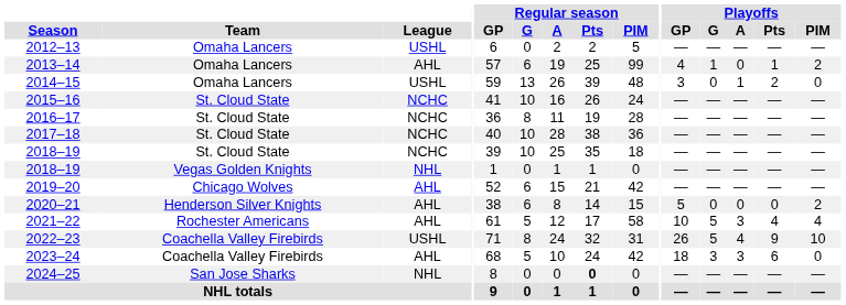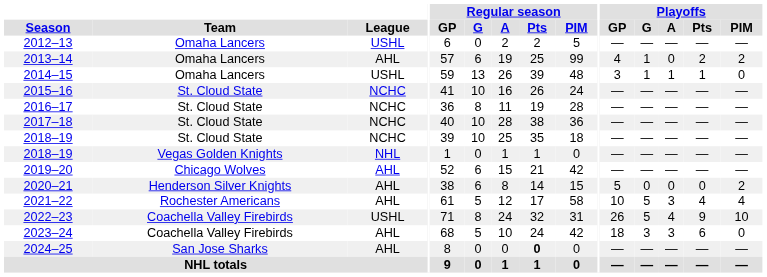 <table border="0" cellpadding="1" cellspacing="0" style="text-align:center; width:60em">
 <tr bgcolor="#e0e0e0">
 <th colspan="3" bgcolor="#ffffff"></th>
 <th rowspan="99" bgcolor="#ffffff"></th>
 <th colspan="5"><a href='#'>Regular season</a></th>
 <th rowspan="99" bgcolor="#ffffff"></th>
 <th colspan="5"><a href='#'>Playoffs</a></th>
 </tr>
 <tr bgcolor="#e0e0e0">
 <th><a href='#'>Season</a></th>
 <th>Team</th>
 <th>League</th>
 <th>GP</th>
 <th><a href='#'>G</a></th>
 <th><a href='#'>A</a></th>
 <th><a href='#'>Pts</a></th>
 <th><a href='#'>PIM</a></th>
 <th>GP</th>
 <th>G</th>
 <th>A</th>
 <th>Pts</th>
 <th>PIM</th>
 </tr>
 <tr>
 <td><a href='#'>2012–13</a></td>
 <td><a href='#'>Omaha Lancers</a></td>
 <td><a href='#'>USHL</a></td>
 <td>6</td>
 <td>0</td>
 <td>2</td>
 <td>2</td>
 <td>5</td>
 <td>—</td>
 <td>—</td>
 <td>—</td>
 <td>—</td>
 <td>—</td>
 </tr>
 <tr bgcolor="#f0f0f0">
 <td><a href='#'>2013–14</a></td>
 <td>Omaha Lancers</td>
 <td>AHL</td>
 <td>57</td>
 <td>6</td>
 <td>19</td>
 <td>25</td>
 <td>99</td>
 <td>4</td>
 <td>1</td>
 <td>0</td>
-<td>1</td>
+<td>2</td>
 <td>2</td>
 </tr>
 <tr>
 <td><a href='#'>2014–15</a></td>
 <td>Omaha Lancers</td>
 <td>USHL</td>
 <td>59</td>
 <td>13</td>
 <td>26</td>
 <td>39</td>
 <td>48</td>
 <td>3</td>
-<td>0</td>
 <td>1</td>
-<td>2</td>
+<td>1</td>
+<td>1</td>
 <td>0</td>
 </tr>
 <tr bgcolor="#f0f0f0">
 <td><a href='#'>2015–16</a></td>
 <td><a href='#'>St. Cloud State</a></td>
 <td><a href='#'>NCHC</a></td>
 <td>41</td>
 <td>10</td>
 <td>16</td>
 <td>26</td>
 <td>24</td>
 <td>—</td>
 <td>—</td>
 <td>—</td>
 <td>—</td>
 <td>—</td>
 </tr>
 <tr>
 <td><a href='#'>2016–17</a></td>
 <td>St. Cloud State</td>
 <td>NCHC</td>
 <td>36</td>
 <td>8</td>
 <td>11</td>
 <td>19</td>
 <td>28</td>
 <td>—</td>
 <td>—</td>
 <td>—</td>
 <td>—</td>
 <td>—</td>
 </tr>
 <tr bgcolor="#f0f0f0">
 <td><a href='#'>2017–18</a></td>
 <td>St. Cloud State</td>
 <td>NCHC</td>
 <td>40</td>
 <td>10</td>
 <td>28</td>
 <td>38</td>
 <td>36</td>
 <td>—</td>
 <td>—</td>
 <td>—</td>
 <td>—</td>
 <td>—</td>
 </tr>
 <tr>
 <td><a href='#'>2018–19</a></td>
 <td>St. Cloud State</td>
 <td>NCHC</td>
 <td>39</td>
 <td>10</td>
 <td>25</td>
 <td>35</td>
 <td>18</td>
 <td>—</td>
 <td>—</td>
 <td>—</td>
 <td>—</td>
 <td>—</td>
 </tr>
 <tr bgcolor="#f0f0f0">
 <td><a href='#'>2018–19</a></td>
 <td><a href='#'>Vegas Golden Knights</a></td>
 <td><a href='#'>NHL</a></td>
 <td>1</td>
 <td>0</td>
 <td>1</td>
 <td>1</td>
 <td>0</td>
 <td>—</td>
 <td>—</td>
 <td>—</td>
 <td>—</td>
 <td>—</td>
 </tr>
 <tr>
 <td><a href='#'>2019–20</a></td>
 <td><a href='#'>Chicago Wolves</a></td>
 <td><a href='#'>AHL</a></td>
 <td>52</td>
 <td>6</td>
 <td>15</td>
 <td>21</td>
 <td>42</td>
 <td>—</td>
 <td>—</td>
 <td>—</td>
 <td>—</td>
 <td>—</td>
 </tr>
 <tr bgcolor="#f0f0f0">
 <td><a href='#'>2020–21</a></td>
 <td><a href='#'>Henderson Silver Knights</a></td>
 <td>AHL</td>
 <td>38</td>
 <td>6</td>
 <td>8</td>
 <td>14</td>
 <td>15</td>
 <td>5</td>
 <td>0</td>
 <td>0</td>
 <td>0</td>
 <td>2</td>
 </tr>
 <tr>
 <td><a href='#'>2021–22</a></td>
 <td><a href='#'>Rochester Americans</a></td>
 <td>AHL</td>
 <td>61</td>
 <td>5</td>
 <td>12</td>
 <td>17</td>
 <td>58</td>
 <td>10</td>
 <td>5</td>
 <td>3</td>
 <td>4</td>
 <td>4</td>
 </tr>
 <tr bgcolor="#f0f0f0">
 <td><a href='#'>2022–23</a></td>
 <td><a href='#'>Coachella Valley Firebirds</a></td>
 <td>USHL</td>
 <td>71</td>
 <td>8</td>
 <td>24</td>
 <td>32</td>
 <td>31</td>
 <td>26</td>
 <td>5</td>
 <td>4</td>
 <td>9</td>
 <td>10</td>
 </tr>
 <tr>
 <td><a href='#'>2023–24</a></td>
 <td>Coachella Valley Firebirds</td>
 <td>AHL</td>
 <td>68</td>
 <td>5</td>
 <td>10</td>
 <td>24</td>
 <td>42</td>
 <td>18</td>
 <td>3</td>
 <td>3</td>
 <td>6</td>
 <td>0</td>
 </tr>
 <tr bgcolor="#f0f0f0">
 <td><a href='#'>2024–25</a></td>
 <td><a href='#'>San Jose Sharks</a></td>
-<td>NHL</td>
+<td>AHL</td>
 <td>8</td>
 <td>0</td>
 <td>0</td>
 <td><strong>0</strong></td>
 <td>0</td>
 <td>—</td>
 <td>—</td>
 <td>—</td>
 <td>—</td>
 <td>—</td>
 </tr>
 <tr bgcolor="#e0e0e0">
 <th colspan="3">NHL totals</th>
 <th>9</th>
 <th>0</th>
 <th>1</th>
 <th>1</th>
 <th>0</th>
 <th>—</th>
 <th>—</th>
 <th>—</th>
 <th>—</th>
 <th>—</th>
 </tr>
 </table>
